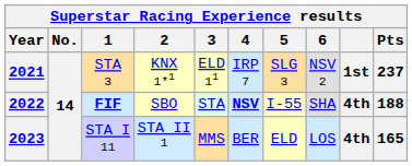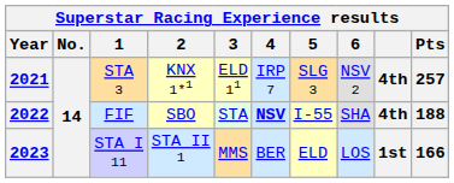 <table class="wikitable " style="text-align:center; font-size:85%">
 <tr>
 <th colspan=10><a href='#'>Superstar Racing Experience</a> results</th>
 </tr>
 <tr>
 <th>Year</th>
 <th>No.</th>
 <th>1</th>
 <th>2</th>
 <th>3</th>
 <th>4</th>
 <th>5</th>
 <th>6</th>
 <th></th>
 <th>Pts</th>
 </tr>
 <tr>
 <th><a href='#'>2021</a></th>
 <th rowspan=3>14</th>
 <td style="background:#FFDF9F;"><a href='#'>STA</a><br><small>3</small></td>
 <td style="background:#FFFFBF;"><a href='#'>KNX</a><br><small>1*<sup>1</sup></small></td>
 <td style="background:#FFFFBF;"><a href='#'>ELD</a><br><small>1<sup>1</sup></small></td>
 <td style="background:#CFEAFF;"><a href='#'>IRP</a><br><small>7</small></td>
 <td style="background:#FFDF9F;"><a href='#'>SLG</a><br><small>3</small></td>
 <td style="background:#DFDFDF;"><a href='#'>NSV</a><br><small>2</small></td>
-<th>1st</th>
-<th>237</th>
+<th>4th</th>
+<th>257</th>
 </tr>
 <tr>
 <th><a href='#'>2022</a></th>
-<td style="background:#CFEAFF;"><strong><a href='#'>FIF</a><br></strong></td>
+<td style="background:#CFEAFF;"><a href='#'>FIF</a><br></td>
 <td style="background:#FFFFBF;"><a href='#'>SBO</a><br></td>
 <td style="background:#DFFFDF;"><a href='#'>STA</a><br></td>
 <td style="background:#CFEAFF;"><strong><a href='#'>NSV</a><br></strong></td>
 <td style="background:#FFFFBF;"><a href='#'>I-55</a><br></td>
 <td style="background:#DFDFDF;"><a href='#'>SHA</a><br></td>
 <th>4th</th>
 <th>188</th>
 </tr>
 <tr>
 <th><a href='#'>2023</a></th>
 <td style="background:#CFCFFF;"><a href='#'>STA I</a><br><small>11</small></td>
 <td style="background:#CFEAFF;"><a href='#'>STA II</a><br><sup>1</sup></td>
 <td style="background:#FFDF9F;"><a href='#'>MMS</a><br></td>
 <td style="background:#CFEAFF;"><a href='#'>BER</a><br></td>
 <td style="background:#FFFFBF;"><a href='#'>ELD</a><br></td>
 <td style="background:#CFEAFF;"><a href='#'>LOS</a><br></td>
-<th>4th</th>
-<th>165</th>
+<th>1st</th>
+<th>166</th>
 </tr>
 </table>
